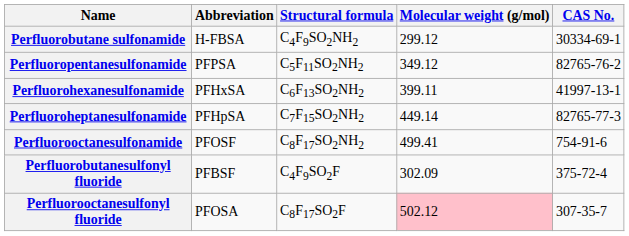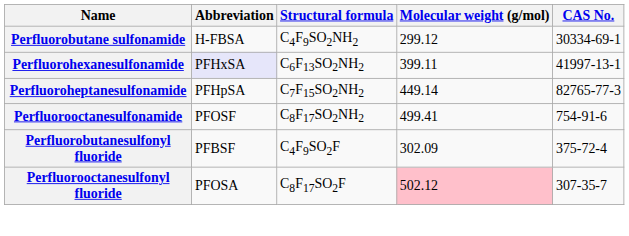 <table class="wikitable sortable plainrowheaders">
 <tr>
 <th scope="col" style="width:13em;">Name</th>
 <th scope="col">Abbreviation</th>
 <th scope="col"><a href='#'>Structural formula</a></th>
 <th scope="col"><a href='#'>Molecular weight</a> (g/mol)</th>
 <th scope="col"><a href='#'>CAS No.</a></th>
 </tr>
 <tr>
 <th scope="row"><a href='#'>Perfluorobutane sulfonamide</a></th>
 <td>H-FBSA</td>
 <td>C<sub>4</sub>F<sub>9</sub>SO<sub>2</sub>NH<sub>2</sub></td>
 <td>299.12</td>
 <td>30334-69-1</td>
 </tr>
 <tr>
-<th scope="row"><a href='#'>Perfluoropentanesulfonamide</a></th>
-<td>PFPSA</td>
-<td>C<sub>5</sub>F<sub>11</sub>SO<sub>2</sub>NH<sub>2</sub></td>
-<td>349.12</td>
-<td>82765-76-2</td>
-</tr>
-<tr>
 <th scope="row"><a href='#'>Perfluorohexanesulfonamide</a></th>
-<td>PFHxSA</td>
+<td style="background: lavender;">PFHxSA</td>
 <td>C<sub>6</sub>F<sub>13</sub>SO<sub>2</sub>NH<sub>2</sub></td>
 <td>399.11</td>
 <td>41997-13-1</td>
 </tr>
 <tr>
 <th scope="row"><a href='#'>Perfluoroheptanesulfonamide</a></th>
 <td>PFHpSA</td>
 <td>C<sub>7</sub>F<sub>15</sub>SO<sub>2</sub>NH<sub>2</sub></td>
 <td>449.14</td>
 <td>82765-77-3</td>
 </tr>
 <tr>
 <th scope="row"><a href='#'>Perfluorooctanesulfonamide</a></th>
 <td>PFOSF</td>
 <td>C<sub>8</sub>F<sub>17</sub>SO<sub>2</sub>NH<sub>2</sub></td>
 <td>499.41</td>
 <td>754-91-6</td>
 </tr>
 <tr>
 <th scope="row"><a href='#'>Perfluorobutanesulfonyl fluoride</a></th>
 <td>PFBSF</td>
 <td>C<sub>4</sub>F<sub>9</sub>SO<sub>2</sub>F</td>
 <td>302.09</td>
 <td>375-72-4</td>
 </tr>
 <tr>
 <th scope="row"><a href='#'>Perfluorooctanesulfonyl fluoride</a></th>
 <td>PFOSA</td>
 <td>C<sub>8</sub>F<sub>17</sub>SO<sub>2</sub>F</td>
 <td style="background: pink;">502.12</td>
 <td>307-35-7</td>
 </tr>
 </table>
